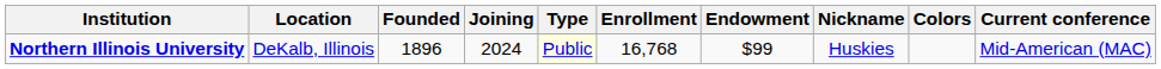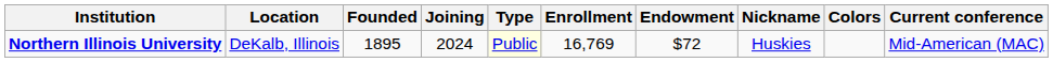 <table class="wikitable sortable" style="text-align: center;">
 <tr>
 <th>Institution</th>
 <th>Location</th>
 <th>Founded</th>
 <th>Joining</th>
 <th>Type</th>
 <th>Enrollment</th>
 <th>Endowment</th>
 <th>Nickname</th>
 <th class="unsortable">Colors</th>
 <th>Current conference</th>
 </tr>
 <tr>
 <td><strong><a href='#'>Northern Illinois University</a></strong></td>
 <td><a href='#'>DeKalb, Illinois</a></td>
-<td>1896</td>
+<td>1895</td>
 <td>2024</td>
 <td style="background: lightyellow;"><a href='#'>Public</a></td>
-<td>16,768</td>
-<td>$99</td>
+<td>16,769</td>
+<td>$72</td>
 <td><a href='#'>Huskies</a></td>
 <td></td>
 <td><a href='#'>Mid-American (MAC)</a></td>
 </tr>
 </table>
